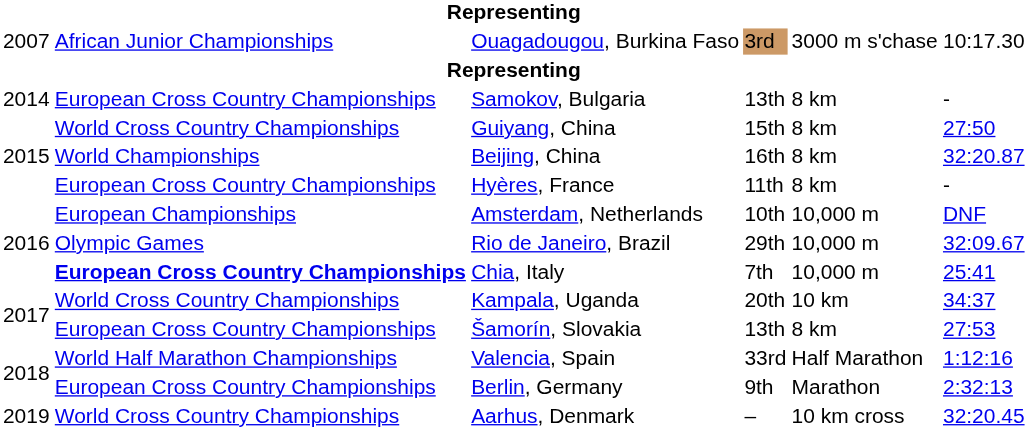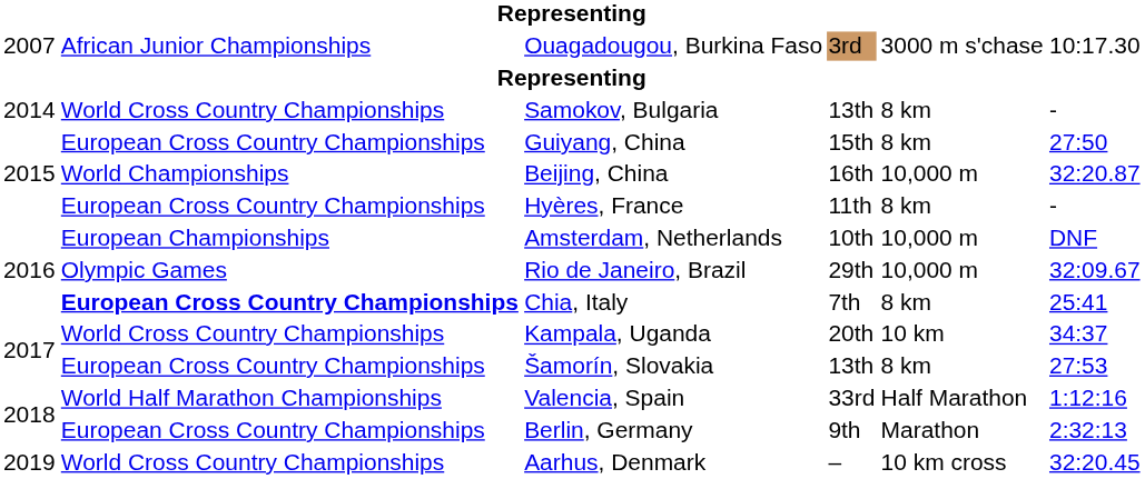 <table>
 <tr>
 <th colspan="6">Representing </th>
 </tr>
 <tr>
 <td>2007</td>
 <td><a href='#'>African Junior Championships</a></td>
 <td><a href='#'>Ouagadougou</a>, Burkina Faso</td>
 <td bgcolor=cc9966>3rd</td>
 <td>3000 m s'chase</td>
 <td>10:17.30</td>
 </tr>
 <tr>
 <th colspan="6">Representing </th>
 </tr>
 <tr>
 <td>2014</td>
-<td><a href='#'>European Cross Country Championships</a></td>
+<td><a href='#'>World Cross Country Championships</a></td>
 <td><a href='#'>Samokov</a>, Bulgaria</td>
 <td>13th</td>
 <td>8 km</td>
 <td>-</td>
 </tr>
 <tr>
 <td rowspan=3>2015</td>
-<td><a href='#'>World Cross Country Championships</a></td>
+<td><a href='#'>European Cross Country Championships</a></td>
 <td><a href='#'>Guiyang</a>, China</td>
 <td>15th</td>
 <td>8 km</td>
 <td><a href='#'>27:50</a></td>
 </tr>
 <tr>
 <td><a href='#'>World Championships</a></td>
 <td><a href='#'>Beijing</a>, China</td>
 <td>16th</td>
-<td>8 km</td>
+<td>10,000 m</td>
 <td><a href='#'>32:20.87</a></td>
 </tr>
 <tr>
 <td><a href='#'>European Cross Country Championships</a></td>
 <td><a href='#'>Hyères</a>, France</td>
 <td>11th</td>
 <td>8 km</td>
 <td>-</td>
 </tr>
 <tr>
 <td rowspan=3>2016</td>
 <td><a href='#'>European Championships</a></td>
 <td><a href='#'>Amsterdam</a>, Netherlands</td>
 <td>10th</td>
 <td>10,000 m</td>
 <td><a href='#'>DNF</a></td>
 </tr>
 <tr>
 <td><a href='#'>Olympic Games</a></td>
 <td><a href='#'>Rio de Janeiro</a>, Brazil</td>
 <td>29th</td>
 <td>10,000 m</td>
 <td><a href='#'>32:09.67</a></td>
 </tr>
 <tr>
 <td><strong><a href='#'>European Cross Country Championships</a></strong></td>
 <td><a href='#'>Chia</a>, Italy</td>
 <td>7th</td>
-<td>10,000 m</td>
+<td>8 km</td>
 <td><a href='#'>25:41</a></td>
 </tr>
 <tr>
 <td rowspan=2>2017</td>
 <td><a href='#'>World Cross Country Championships</a></td>
 <td><a href='#'>Kampala</a>, Uganda</td>
 <td>20th</td>
 <td>10 km</td>
 <td><a href='#'>34:37</a></td>
 </tr>
 <tr>
 <td><a href='#'>European Cross Country Championships</a></td>
 <td><a href='#'>Šamorín</a>, Slovakia</td>
 <td>13th</td>
 <td>8 km</td>
 <td><a href='#'>27:53</a></td>
 </tr>
 <tr>
 <td rowspan=2>2018</td>
 <td><a href='#'>World Half Marathon Championships</a></td>
 <td><a href='#'>Valencia</a>, Spain</td>
 <td>33rd</td>
 <td>Half Marathon</td>
 <td><a href='#'>1:12:16</a></td>
 </tr>
 <tr>
 <td><a href='#'>European Cross Country Championships</a></td>
 <td><a href='#'>Berlin</a>, Germany</td>
 <td>9th</td>
 <td>Marathon</td>
 <td><a href='#'>2:32:13</a></td>
 </tr>
 <tr>
 <td>2019</td>
 <td><a href='#'>World Cross Country Championships</a></td>
 <td><a href='#'>Aarhus</a>, Denmark</td>
 <td>–</td>
 <td>10 km cross</td>
 <td><a href='#'>32:20.45</a></td>
 </tr>
 </table>
